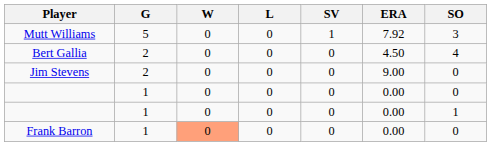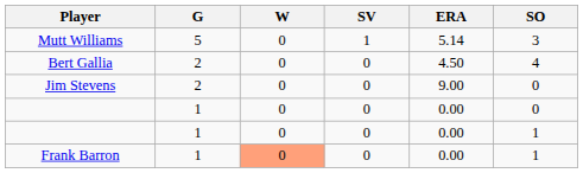 <table class="wikitable sortable">
 <tr>
 <th bgcolor="#DDDDFF" width="16%">Player</th>
 <th bgcolor="#DDDDFF" width="9%">G</th>
 <th bgcolor="#DDDDFF" width="9%">W</th>
-<th bgcolor="#DDDDFF" width="9%">L</th>
 <th bgcolor="#DDDDFF" width="9%">SV</th>
 <th bgcolor="#DDDDFF" width="9%">ERA</th>
 <th bgcolor="#DDDDFF" width="9%">SO</th>
 </tr>
 <tr align="center">
 <td><a href='#'>Mutt Williams</a></td>
 <td>5</td>
 <td>0</td>
-<td>0</td>
 <td>1</td>
-<td>7.92</td>
+<td>5.14</td>
 <td>3</td>
 </tr>
 <tr align=center>
 <td><a href='#'>Bert Gallia</a></td>
 <td>2</td>
-<td>0</td>
 <td>0</td>
 <td>0</td>
 <td>4.50</td>
 <td>4</td>
 </tr>
 <tr align=center>
 <td><a href='#'>Jim Stevens</a></td>
 <td>2</td>
 <td>0</td>
 <td>0</td>
-<td>0</td>
 <td>9.00</td>
 <td>0</td>
 </tr>
 <tr align=center>
 <td></td>
 <td>1</td>
-<td>0</td>
 <td>0</td>
 <td>0</td>
 <td>0.00</td>
 <td>0</td>
 </tr>
 <tr align="center">
 <td></td>
 <td>1</td>
 <td>0</td>
 <td>0</td>
-<td>0</td>
 <td>0.00</td>
 <td>1</td>
 </tr>
 <tr align="center">
 <td><a href='#'>Frank Barron</a></td>
 <td>1</td>
 <td style="background: lightsalmon;">0</td>
 <td>0</td>
-<td>0</td>
 <td>0.00</td>
-<td>0</td>
+<td>1</td>
 </tr>
 </table>
